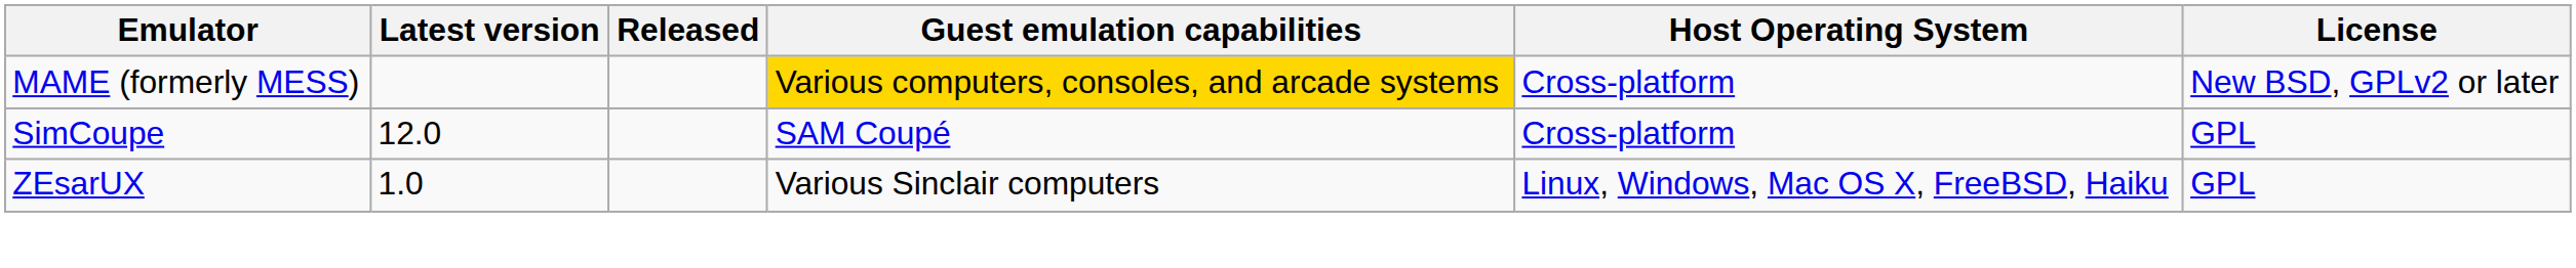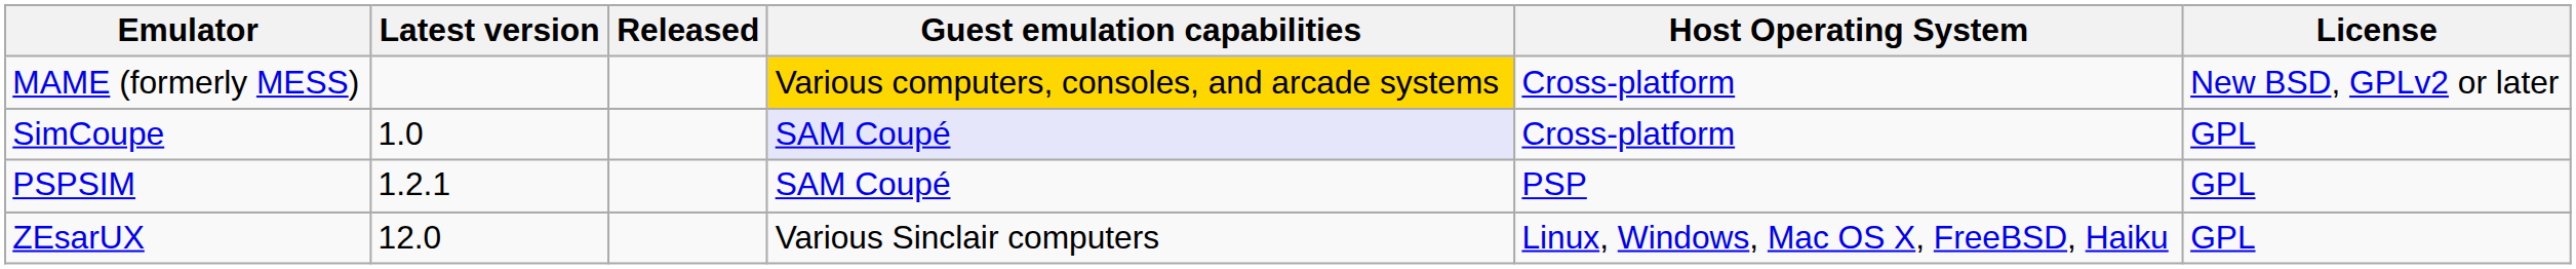 <table class="wikitable sortable" style="width:100%">
 <tr>
 <th>Emulator</th>
 <th>Latest version</th>
 <th>Released</th>
 <th>Guest emulation capabilities</th>
 <th>Host Operating System</th>
 <th>License</th>
 </tr>
 <tr>
 <td><a href='#'>MAME</a> (formerly <a href='#'>MESS</a>)</td>
 <td></td>
 <td></td>
 <td style="background: gold;">Various computers, consoles, and arcade systems</td>
 <td><a href='#'>Cross-platform</a></td>
 <td><a href='#'>New BSD</a>, <a href='#'>GPLv2</a> or later</td>
 </tr>
 <tr>
 <td><a href='#'>SimCoupe</a></td>
-<td>12.0</td>
+<td>1.0</td>
 <td></td>
-<td><a href='#'>SAM Coupé</a></td>
+<td style="background: lavender;"><a href='#'>SAM Coupé</a></td>
 <td><a href='#'>Cross-platform</a></td>
 <td><a href='#'>GPL</a></td>
 </tr>
 <tr>
+<td><a href='#'>PSPSIM</a></td>
+<td>1.2.1</td>
+<td></td>
+<td><a href='#'>SAM Coupé</a></td>
+<td><a href='#'>PSP</a></td>
+<td><a href='#'>GPL</a></td>
+</tr>
+<tr>
 <td><a href='#'>ZEsarUX</a></td>
-<td>1.0</td>
+<td>12.0</td>
 <td></td>
 <td>Various Sinclair computers</td>
 <td><a href='#'>Linux</a>, <a href='#'>Windows</a>, <a href='#'>Mac OS X</a>, <a href='#'>FreeBSD</a>, <a href='#'>Haiku</a></td>
 <td><a href='#'>GPL</a></td>
 </tr>
 </table>
